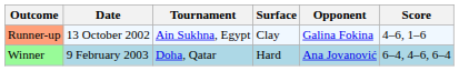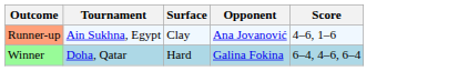 <table class="sortable wikitable" style=font-size:97%>
 <tr>
 <th>Outcome</th>
-<th>Date</th>
 <th>Tournament</th>
 <th>Surface</th>
 <th>Opponent</th>
 <th>Score</th>
 </tr>
 <tr style="background:#f0f8ff;">
 <td style="background:#ffa07a;">Runner-up</td>
-<td>13 October 2002</td>
 <td><a href='#'>Ain Sukhna</a>, Egypt</td>
 <td>Clay</td>
-<td> <a href='#'>Galina Fokina</a></td>
+<td> <a href='#'>Ana Jovanović</a></td>
 <td>4–6, 1–6</td>
 </tr>
 <tr style="background:lightblue;">
 <td bgcolor="98FB98">Winner</td>
-<td>9 February 2003</td>
 <td><a href='#'>Doha</a>, Qatar</td>
 <td>Hard</td>
-<td> <a href='#'>Ana Jovanović</a></td>
+<td> <a href='#'>Galina Fokina</a></td>
 <td>6–4, 4–6, 6–4</td>
 </tr>
 </table>
